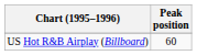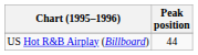 <table class="wikitable sortable">
 <tr>
 <th>Chart (1995–1996)</th>
 <th>Peak<br>position</th>
 </tr>
 <tr>
 </tr>
 <tr>
 </tr>
 <tr>
 </tr>
 <tr>
 </tr>
 <tr>
 <td>US <a href='#'>Hot R&B Airplay</a> (<em><a href='#'>Billboard</a></em>)</td>
-<td style="text-align:center;">60</td>
+<td style="text-align:center;">44</td>
 </tr>
 </table>
